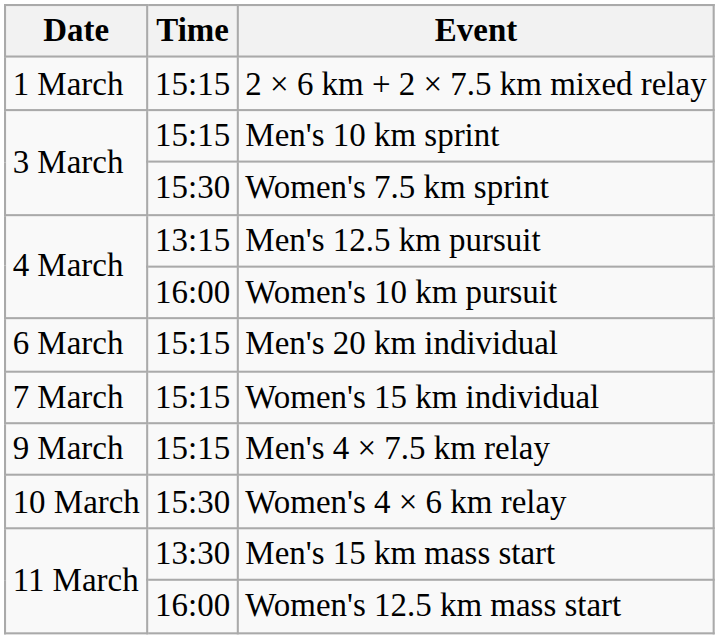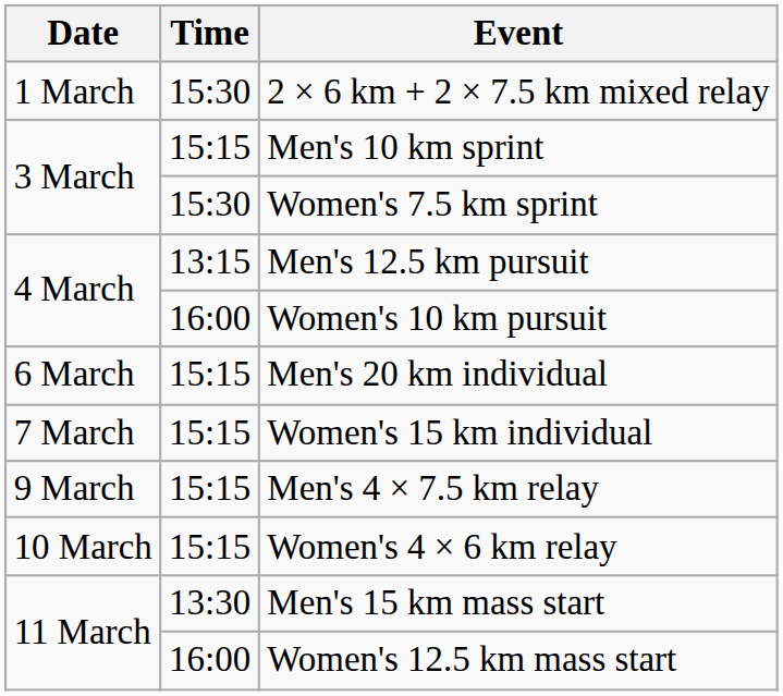 <table class="wikitable">
 <tr>
 <th>Date</th>
 <th>Time</th>
 <th>Event</th>
 </tr>
 <tr>
 <td>1 March</td>
-<td>15:15</td>
+<td>15:30</td>
 <td>2 × 6 km + 2 × 7.5 km mixed relay</td>
 </tr>
 <tr>
 <td rowspan=2>3 March</td>
 <td>15:15</td>
 <td>Men's 10 km sprint</td>
 </tr>
 <tr>
 <td>15:30</td>
 <td>Women's 7.5 km sprint</td>
 </tr>
 <tr>
 <td rowspan=2>4 March</td>
 <td>13:15</td>
 <td>Men's 12.5 km pursuit</td>
 </tr>
 <tr>
 <td>16:00</td>
 <td>Women's 10 km pursuit</td>
 </tr>
 <tr>
 <td>6 March</td>
 <td>15:15</td>
 <td>Men's 20 km individual</td>
 </tr>
 <tr>
 <td>7 March</td>
 <td>15:15</td>
 <td>Women's 15 km individual</td>
 </tr>
 <tr>
 <td>9 March</td>
 <td>15:15</td>
 <td>Men's 4 × 7.5 km relay</td>
 </tr>
 <tr>
 <td>10 March</td>
-<td>15:30</td>
+<td>15:15</td>
 <td>Women's 4 × 6 km relay</td>
 </tr>
 <tr>
 <td rowspan=2>11 March</td>
 <td>13:30</td>
 <td>Men's 15 km mass start</td>
 </tr>
 <tr>
 <td>16:00</td>
 <td>Women's 12.5 km mass start</td>
 </tr>
 </table>
